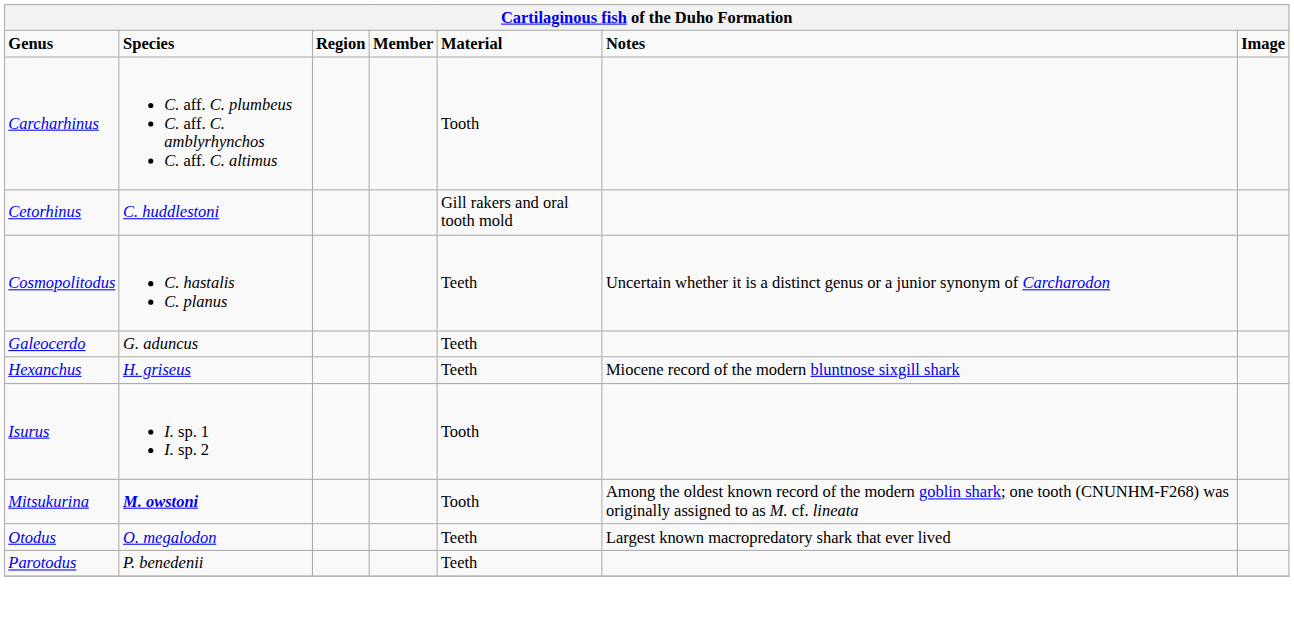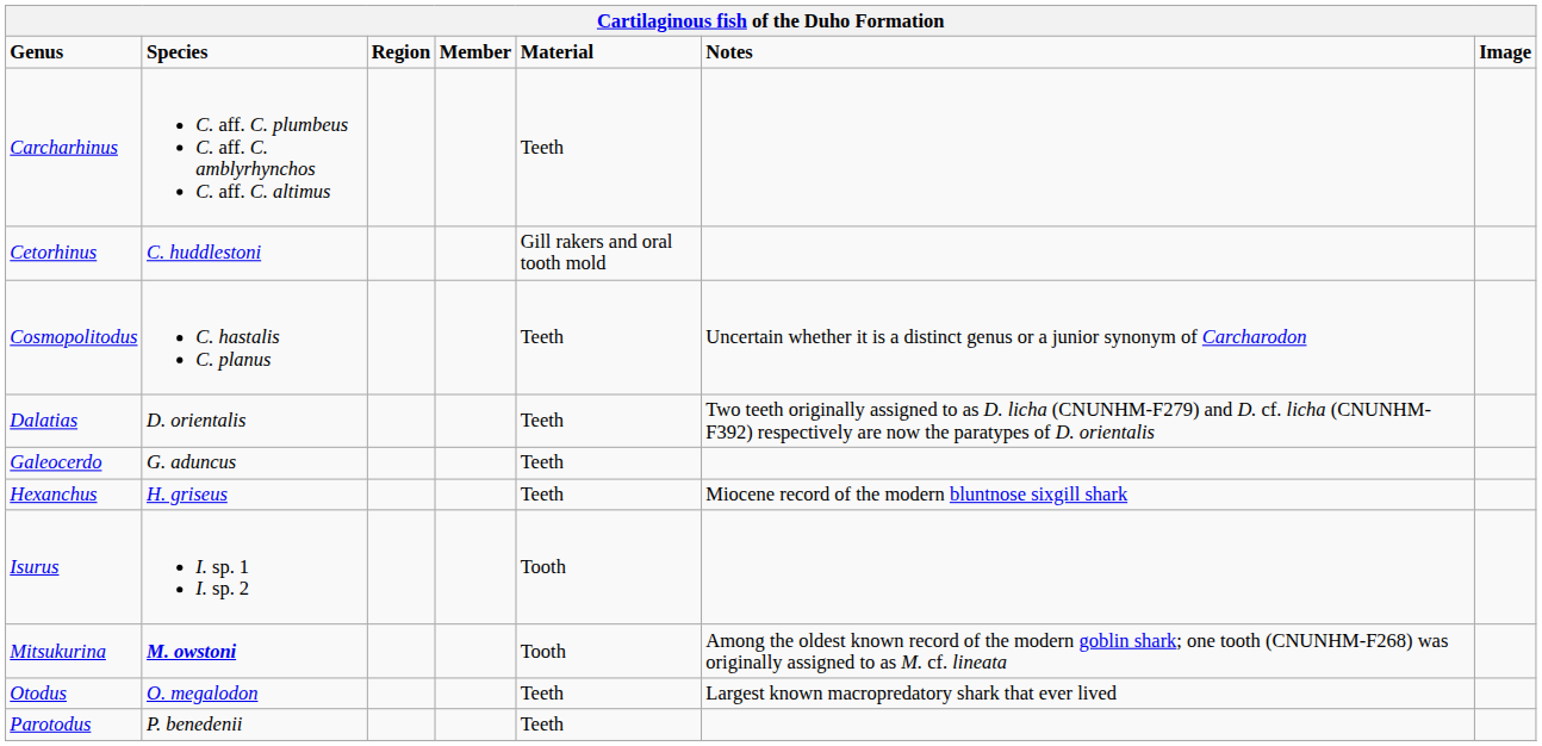 <table class="wikitable">
 <tr>
 <th colspan="7"><a href='#'>Cartilaginous fish</a> of the Duho Formation</th>
 </tr>
 <tr>
 <td><strong>Genus</strong></td>
 <td><strong>Species</strong></td>
 <td><strong>Region</strong></td>
 <td><strong>Member</strong></td>
 <td><strong>Material</strong></td>
 <td><strong>Notes</strong></td>
 <td><strong>Image</strong></td>
 </tr>
 <tr>
 <td><em><a href='#'>Carcharhinus</a></em></td>
 <td><br><ul><li><em>C.</em> aff. <em>C. plumbeus</em></li><li><em>C.</em> aff. <em>C. amblyrhynchos</em></li><li><em>C.</em> aff. <em>C. altimus</em></li></ul></td>
 <td></td>
 <td></td>
-<td>Tooth</td>
+<td>Teeth</td>
 <td></td>
 <td></td>
 </tr>
 <tr>
 <td><em><a href='#'>Cetorhinus</a></em></td>
 <td><em><a href='#'>C. huddlestoni</a></em></td>
 <td></td>
 <td></td>
 <td>Gill rakers and oral tooth mold</td>
 <td></td>
 <td></td>
 </tr>
 <tr>
 <td><em><a href='#'>Cosmopolitodus</a></em></td>
 <td><br><ul><li><em>C. hastalis</em></li><li><em>C. planus</em></li></ul></td>
 <td></td>
 <td></td>
 <td>Teeth</td>
 <td>Uncertain whether it is a distinct genus or a junior synonym of <em><a href='#'>Carcharodon</a></em></td>
+<td></td>
+</tr>
+<tr>
+<td><em><a href='#'>Dalatias</a></em></td>
+<td><em>D. orientalis</em></td>
+<td></td>
+<td></td>
+<td>Teeth</td>
+<td>Two teeth originally assigned to as <em>D. licha</em> (CNUNHM-F279) and <em>D.</em> cf. <em>licha</em> (CNUNHM-F392) respectively are now the paratypes of <em>D. orientalis</em></td>
 <td></td>
 </tr>
 <tr>
 <td><em><a href='#'>Galeocerdo</a></em></td>
 <td><em>G. aduncus</em></td>
 <td></td>
 <td></td>
 <td>Teeth</td>
 <td></td>
 <td></td>
 </tr>
 <tr>
 <td><em><a href='#'>Hexanchus</a></em></td>
 <td><em><a href='#'>H. griseus</a></em></td>
 <td></td>
 <td></td>
 <td>Teeth</td>
 <td>Miocene record of the modern <a href='#'>bluntnose sixgill shark</a></td>
 <td></td>
 </tr>
 <tr>
 <td><em><a href='#'>Isurus</a></em></td>
 <td><br><ul><li><em>I.</em> sp. 1</li><li><em>I.</em> sp. 2</li></ul></td>
 <td></td>
 <td></td>
 <td>Tooth</td>
 <td></td>
 <td></td>
 </tr>
 <tr>
 <td><em><a href='#'>Mitsukurina</a></em></td>
 <td><strong><em><a href='#'>M. owstoni</a></em></strong></td>
 <td></td>
 <td></td>
 <td>Tooth</td>
 <td>Among the oldest known record of the modern <a href='#'>goblin shark</a>; one tooth (CNUNHM-F268) was originally assigned to as <em>M.</em> cf. <em>lineata</em></td>
 <td></td>
 </tr>
 <tr>
 <td><em><a href='#'>Otodus</a></em></td>
 <td><em><a href='#'>O. megalodon</a></em></td>
 <td></td>
 <td></td>
 <td>Teeth</td>
 <td>Largest known macropredatory shark that ever lived</td>
 <td></td>
 </tr>
 <tr>
 <td><em><a href='#'>Parotodus</a></em></td>
 <td><em>P. benedenii</em></td>
 <td></td>
 <td></td>
 <td>Teeth</td>
 <td></td>
 <td></td>
 </tr>
 <tr>
 </tr>
 </table>
